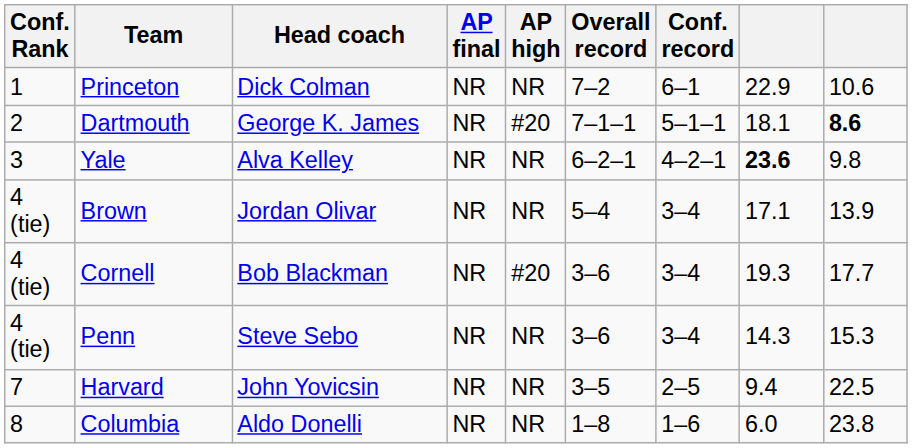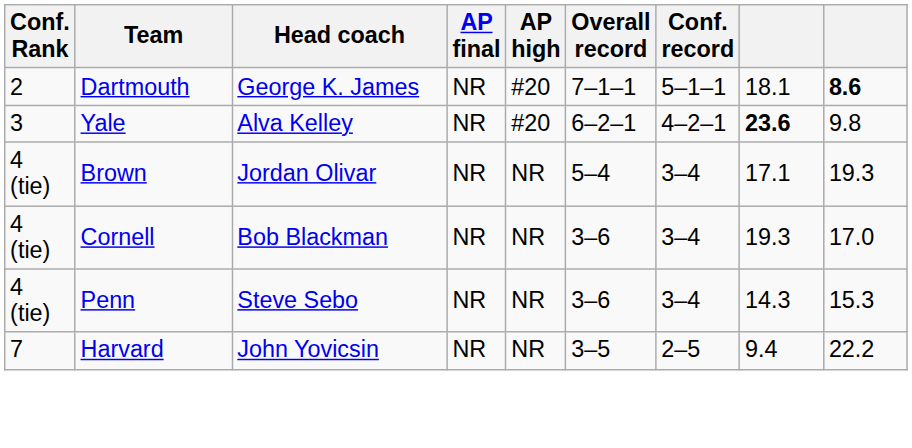 <table class="sortable wikitable">
 <tr>
 <th width="25">Conf. Rank</th>
 <th width="100">Team</th>
 <th width="140">Head coach</th>
 <th width="25"><a href='#'>AP</a> final</th>
 <th width="25">AP high</th>
 <th width="50">Overall record</th>
 <th width="50">Conf. record</th>
 <th width="50"></th>
 <th width="50"></th>
-</tr>
-<tr align="left" bgcolor="">
-<td>1</td>
-<td><a href='#'>Princeton</a></td>
-<td><a href='#'>Dick Colman</a></td>
-<td>NR</td>
-<td>NR</td>
-<td>7–2</td>
-<td>6–1</td>
-<td>22.9</td>
-<td>10.6</td>
 </tr>
 <tr align="left" bgcolor="">
 <td>2</td>
 <td><a href='#'>Dartmouth</a></td>
 <td><a href='#'>George K. James</a></td>
 <td>NR</td>
 <td>#20</td>
 <td>7–1–1</td>
 <td>5–1–1</td>
 <td>18.1</td>
 <td><strong>8.6</strong></td>
 </tr>
 <tr align="left" bgcolor="">
 <td>3</td>
 <td><a href='#'>Yale</a></td>
 <td><a href='#'>Alva Kelley</a></td>
 <td>NR</td>
-<td>NR</td>
+<td>#20</td>
 <td>6–2–1</td>
 <td>4–2–1</td>
 <td><strong>23.6</strong></td>
 <td>9.8</td>
 </tr>
 <tr align="left" bgcolor="">
 <td>4 (tie)</td>
 <td><a href='#'>Brown</a></td>
 <td><a href='#'>Jordan Olivar</a></td>
 <td>NR</td>
 <td>NR</td>
 <td>5–4</td>
 <td>3–4</td>
 <td>17.1</td>
-<td>13.9</td>
+<td>19.3</td>
 </tr>
 <tr align="left" bgcolor="">
 <td>4 (tie)</td>
 <td><a href='#'>Cornell</a></td>
 <td><a href='#'>Bob Blackman</a></td>
 <td>NR</td>
-<td>#20</td>
+<td>NR</td>
 <td>3–6</td>
 <td>3–4</td>
 <td>19.3</td>
-<td>17.7</td>
+<td>17.0</td>
 </tr>
 <tr align="left" bgcolor="">
 <td>4 (tie)</td>
 <td><a href='#'>Penn</a></td>
 <td><a href='#'>Steve Sebo</a></td>
 <td>NR</td>
 <td>NR</td>
 <td>3–6</td>
 <td>3–4</td>
 <td>14.3</td>
 <td>15.3</td>
 </tr>
 <tr align="left" bgcolor="">
 <td>7</td>
 <td><a href='#'>Harvard</a></td>
 <td><a href='#'>John Yovicsin</a></td>
 <td>NR</td>
 <td>NR</td>
 <td>3–5</td>
 <td>2–5</td>
 <td>9.4</td>
-<td>22.5</td>
-</tr>
-<tr align="left" bgcolor="">
-<td>8</td>
-<td><a href='#'>Columbia</a></td>
-<td><a href='#'>Aldo Donelli</a></td>
-<td>NR</td>
-<td>NR</td>
-<td>1–8</td>
-<td>1–6</td>
-<td>6.0</td>
-<td>23.8</td>
+<td>22.2</td>
 </tr>
 </table>
